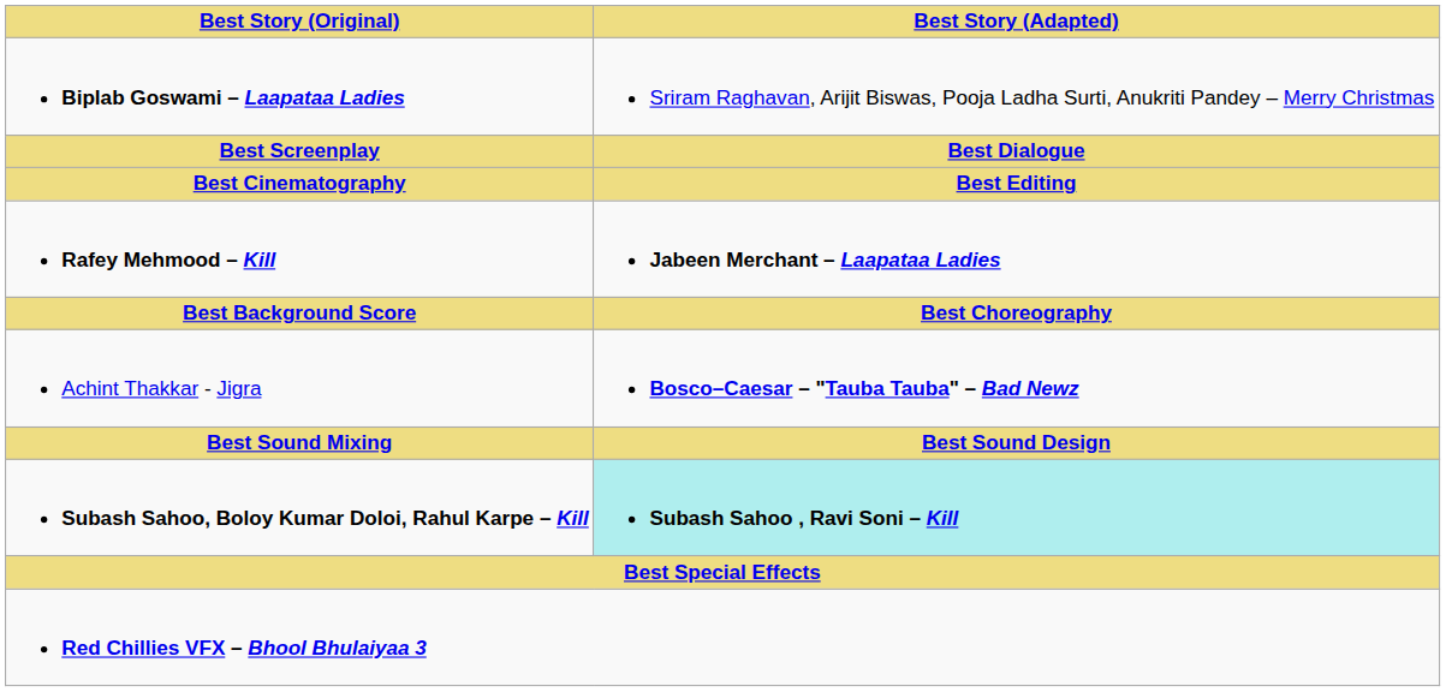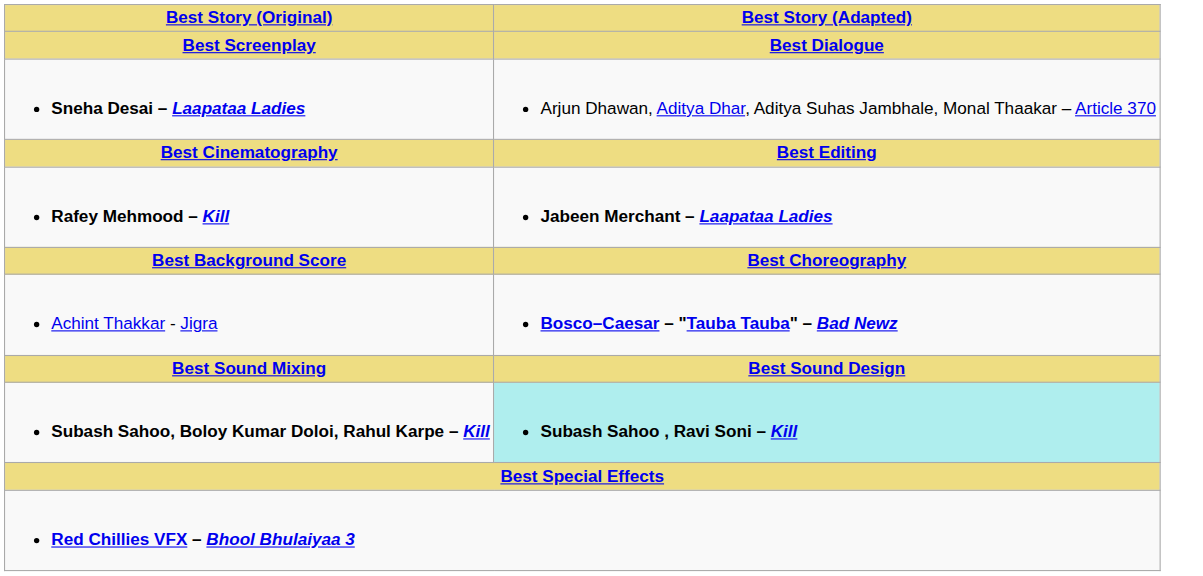 <table class="wikitable">
 <tr>
 <th style="background:#EEDD82;text-align:center;"><a href='#'>Best Story (Original)</a></th>
 <th style="background:#eedd82;text-align:center;"><a href='#'>Best Story (Adapted)</a></th>
 </tr>
 <tr>
-<td valign="top"><br><ul><li><strong>Biplab Goswami – <em><a href='#'>Laapataa Ladies</a><strong><em></li></ul></td>
-<td valign="top"><br><ul><li></strong><a href='#'>Sriram Raghavan</a>, Arijit Biswas, Pooja Ladha Surti, Anukriti Pandey – </em><a href='#'>Merry Christmas</a></em></strong></li></ul></td>
+<th style="background:#EEDD82;text-align:center;"><a href='#'>Best Screenplay</a></th>
+<th style="background:#eedd82;text-align:center;"><a href='#'>Best Dialogue</a></th>
 </tr>
 <tr>
-<th style="background:#EEDD82;text-align:center;"><a href='#'>Best Screenplay</a></th>
-<th style="background:#eedd82;text-align:center;"><a href='#'>Best Dialogue</a></th>
+<td valign="top"><br><ul><li><strong>Sneha Desai – <em><a href='#'>Laapataa Ladies</a><strong><em></li></ul></td>
+<td valign="top"><br><ul><li></strong>Arjun Dhawan, <a href='#'>Aditya Dhar</a>, Aditya Suhas Jambhale, Monal Thaakar – </em><a href='#'>Article 370</a></em></strong></li></ul></td>
 </tr>
 <tr>
 <th style="background:#EEDD82;text-align:center;"><a href='#'>Best Cinematography</a></th>
 <th style="background:#eedd82;text-align:center;"><a href='#'>Best Editing</a></th>
 </tr>
 <tr>
 <td valign="top"><br><ul><li><strong>Rafey Mehmood – <a href='#'><em>Kill</em></a></strong></li></ul></td>
 <td valign="top"><br><ul><li><strong>Jabeen Merchant – <em><a href='#'>Laapataa Ladies</a><strong><em></li></ul></td>
 </tr>
 <tr>
 <th style="background:#EEDD82;text-align:center;"><a href='#'>Best Background Score</a></th>
 <th style="background:#eedd82;text-align:center;"><a href='#'>Best Choreography</a></th>
 </tr>
 <tr>
 <td valign="top"><br><ul><li></strong><a href='#'>Achint Thakkar</a> - </em><a href='#'>Jigra</a></em></strong></li></ul></td>
 <td valign="top"><br><ul><li><strong><a href='#'>Bosco–Caesar</a> – "<a href='#'>Tauba Tauba</a>" – <a href='#'><em>Bad Newz</em></a></strong></li></ul></td>
 </tr>
 <tr>
 <th style="background:#EEDD82;text-align:center;"><a href='#'>Best Sound Mixing</a></th>
 <th style="background:#eedd82;text-align:center;"><a href='#'>Best Sound Design</a></th>
 </tr>
 <tr>
 <td valign="top"><br><ul><li><strong>Subash Sahoo, Boloy Kumar Doloi, Rahul Karpe – <a href='#'><em>Kill</em></a></strong></li></ul></td>
 <td valign="top" style="background: paleturquoise;"><br><ul><li><strong>Subash Sahoo , Ravi Soni – <a href='#'><em>Kill</em></a></strong></li></ul></td>
 </tr>
 <tr>
 <th colspan="2" style="background:#EEDD82;text-align:center;"><a href='#'>Best Special Effects</a></th>
 </tr>
 <tr>
 <td colspan="2" valign="top"><br><ul><li><strong><a href='#'>Red Chillies VFX</a></strong> <strong>– <em><a href='#'>Bhool Bhulaiyaa 3</a><strong><em></li></ul></td>
 </tr>
 </table>
